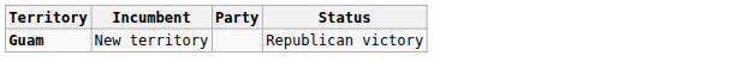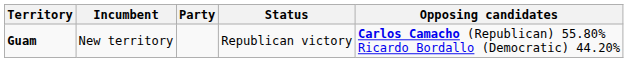 <table class="wikitable">
 <tr>
 <th>Territory</th>
 <th>Incumbent</th>
 <th>Party</th>
 <th>Status</th>
+<th>Opposing candidates</th>
 </tr>
 <tr>
 <td><strong>Guam</strong></td>
 <td>New territory</td>
 <td></td>
 <td>Republican victory</td>
+<td><strong><a href='#'>Carlos Camacho</a></strong> (Republican) 55.80%<br><a href='#'>Ricardo Bordallo</a> (Democratic) 44.20%<br></td>
 </tr>
 </table>
